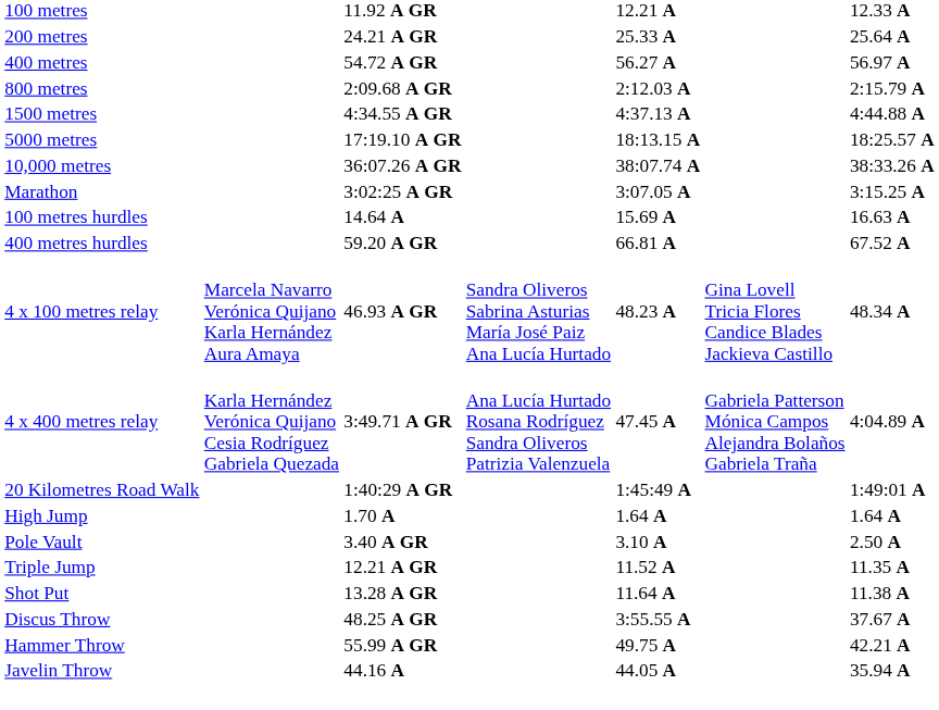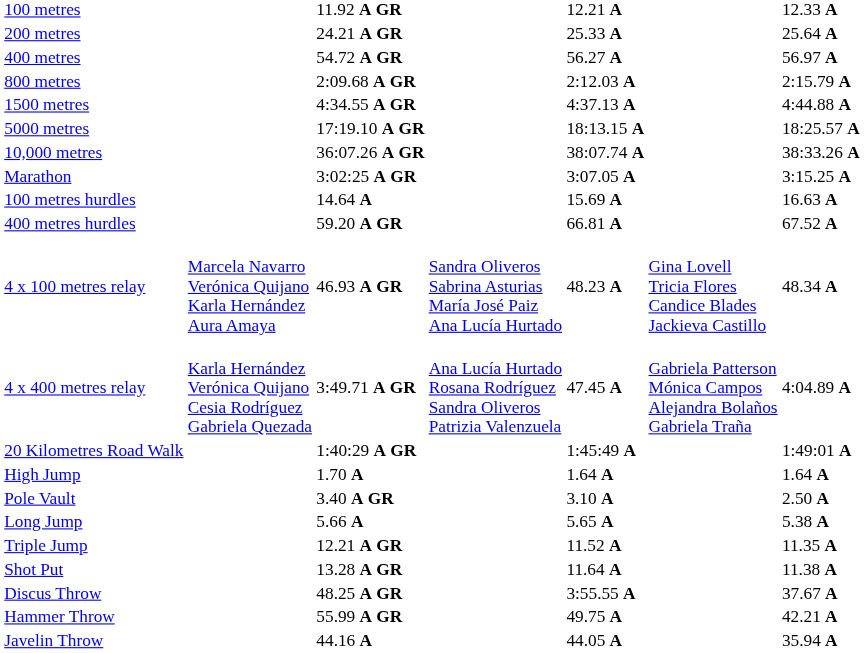 <table>
 <tr>
 <td><a href='#'>100 metres</a></td>
 <td></td>
 <td>11.92 <strong>A</strong> <strong>GR</strong></td>
 <td></td>
 <td>12.21 <strong>A</strong></td>
 <td></td>
 <td>12.33 <strong>A</strong></td>
 </tr>
 <tr>
 <td><a href='#'>200 metres</a></td>
 <td></td>
 <td>24.21 <strong>A</strong> <strong>GR</strong></td>
 <td></td>
 <td>25.33 <strong>A</strong></td>
 <td></td>
 <td>25.64 <strong>A</strong></td>
 </tr>
 <tr>
 <td><a href='#'>400 metres</a></td>
 <td></td>
 <td>54.72 <strong>A</strong> <strong>GR</strong></td>
 <td></td>
 <td>56.27 <strong>A</strong></td>
 <td></td>
 <td>56.97 <strong>A</strong></td>
 </tr>
 <tr>
 <td><a href='#'>800 metres</a></td>
 <td></td>
 <td>2:09.68 <strong>A</strong> <strong>GR</strong></td>
 <td></td>
 <td>2:12.03 <strong>A</strong></td>
 <td></td>
 <td>2:15.79 <strong>A</strong></td>
 </tr>
 <tr>
 <td><a href='#'>1500 metres</a></td>
 <td></td>
 <td>4:34.55 <strong>A</strong> <strong>GR</strong></td>
 <td></td>
 <td>4:37.13 <strong>A</strong></td>
 <td></td>
 <td>4:44.88 <strong>A</strong></td>
 </tr>
 <tr>
 <td><a href='#'>5000 metres</a></td>
 <td></td>
 <td>17:19.10 <strong>A</strong> <strong>GR</strong></td>
 <td></td>
 <td>18:13.15 <strong>A</strong></td>
 <td></td>
 <td>18:25.57 <strong>A</strong></td>
 </tr>
 <tr>
 <td><a href='#'>10,000 metres</a></td>
 <td></td>
 <td>36:07.26 <strong>A</strong> <strong>GR</strong></td>
 <td></td>
 <td>38:07.74 <strong>A</strong></td>
 <td></td>
 <td>38:33.26 <strong>A</strong></td>
 </tr>
 <tr>
 <td><a href='#'>Marathon</a></td>
 <td></td>
 <td>3:02:25 <strong>A</strong> <strong>GR</strong></td>
 <td></td>
 <td>3:07.05 <strong>A</strong></td>
 <td></td>
 <td>3:15.25 <strong>A</strong></td>
 </tr>
 <tr>
 <td><a href='#'>100 metres hurdles</a></td>
 <td></td>
 <td>14.64 <strong>A</strong></td>
 <td></td>
 <td>15.69 <strong>A</strong></td>
 <td></td>
 <td>16.63 <strong>A</strong></td>
 </tr>
 <tr>
 <td><a href='#'>400 metres hurdles</a></td>
 <td></td>
 <td>59.20 <strong>A</strong> <strong>GR</strong></td>
 <td></td>
 <td>66.81 <strong>A</strong></td>
 <td></td>
 <td>67.52 <strong>A</strong></td>
 </tr>
 <tr>
 <td><a href='#'>4 x 100 metres relay</a></td>
 <td> <br> <a href='#'>Marcela Navarro</a> <br> <a href='#'>Verónica Quijano</a> <br> <a href='#'>Karla Hernández</a> <br> <a href='#'>Aura Amaya</a></td>
 <td>46.93 <strong>A</strong> <strong>GR</strong></td>
 <td> <br> <a href='#'>Sandra Oliveros</a> <br> <a href='#'>Sabrina Asturias</a> <br> <a href='#'>María José Paiz</a> <br> <a href='#'>Ana Lucía Hurtado</a></td>
 <td>48.23 <strong>A</strong></td>
 <td> <br> <a href='#'>Gina Lovell</a> <br> <a href='#'>Tricia Flores</a> <br> <a href='#'>Candice Blades</a><br> <a href='#'>Jackieva Castillo</a></td>
 <td>48.34 <strong>A</strong></td>
 </tr>
 <tr>
 <td><a href='#'>4 x 400 metres relay</a></td>
 <td> <br> <a href='#'>Karla Hernández</a> <br> <a href='#'>Verónica Quijano</a><br> <a href='#'>Cesia Rodríguez</a><br> <a href='#'>Gabriela Quezada</a></td>
 <td>3:49.71 <strong>A</strong> <strong>GR</strong></td>
 <td> <br> <a href='#'>Ana Lucía Hurtado</a> <br> <a href='#'>Rosana Rodríguez</a> <br> <a href='#'>Sandra Oliveros</a> <br> <a href='#'>Patrizia Valenzuela</a></td>
 <td>47.45 <strong>A</strong></td>
 <td> <br> <a href='#'>Gabriela Patterson</a> <br> <a href='#'>Mónica Campos</a> <br> <a href='#'>Alejandra Bolaños</a> <br><a href='#'>Gabriela Traña</a></td>
 <td>4:04.89 <strong>A</strong></td>
 </tr>
 <tr>
 <td><a href='#'>20 Kilometres Road Walk</a></td>
 <td></td>
 <td>1:40:29 <strong>A</strong> <strong>GR</strong></td>
 <td></td>
 <td>1:45:49 <strong>A</strong></td>
 <td></td>
 <td>1:49:01 <strong>A</strong></td>
 </tr>
 <tr>
 <td><a href='#'>High Jump</a></td>
 <td></td>
 <td>1.70 <strong>A</strong></td>
 <td></td>
 <td>1.64 <strong>A</strong></td>
 <td></td>
 <td>1.64 <strong>A</strong></td>
 </tr>
 <tr>
 <td><a href='#'>Pole Vault</a></td>
 <td></td>
 <td>3.40 <strong>A</strong> <strong>GR</strong></td>
 <td></td>
 <td>3.10 <strong>A</strong></td>
 <td></td>
 <td>2.50 <strong>A</strong></td>
 </tr>
 <tr>
+<td><a href='#'>Long Jump</a></td>
+<td></td>
+<td>5.66 <strong>A</strong></td>
+<td></td>
+<td>5.65 <strong>A</strong></td>
+<td></td>
+<td>5.38 <strong>A</strong></td>
+</tr>
+<tr>
 <td><a href='#'>Triple Jump</a></td>
 <td></td>
 <td>12.21 <strong>A</strong> <strong>GR</strong></td>
 <td></td>
 <td>11.52 <strong>A</strong></td>
 <td></td>
 <td>11.35 <strong>A</strong></td>
 </tr>
 <tr>
 <td><a href='#'>Shot Put</a></td>
 <td></td>
 <td>13.28 <strong>A</strong> <strong>GR</strong></td>
 <td></td>
 <td>11.64 <strong>A</strong></td>
 <td></td>
 <td>11.38 <strong>A</strong></td>
 </tr>
 <tr>
 <td><a href='#'>Discus Throw</a></td>
 <td></td>
 <td>48.25 <strong>A</strong> <strong>GR</strong></td>
 <td></td>
 <td>3:55.55 <strong>A</strong></td>
 <td></td>
 <td>37.67 <strong>A</strong></td>
 </tr>
 <tr>
 <td><a href='#'>Hammer Throw</a></td>
 <td></td>
 <td>55.99 <strong>A</strong> <strong>GR</strong></td>
 <td></td>
 <td>49.75 <strong>A</strong></td>
 <td></td>
 <td>42.21 <strong>A</strong></td>
 </tr>
 <tr>
 <td><a href='#'>Javelin Throw</a></td>
 <td></td>
 <td>44.16 <strong>A</strong></td>
 <td></td>
 <td>44.05 <strong>A</strong></td>
 <td></td>
 <td>35.94 <strong>A</strong></td>
 </tr>
 </table>
